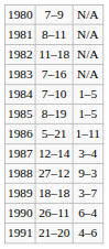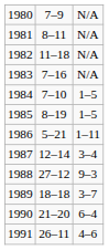 <table class="wikitable" style="text-align:center;">
 <tr>
 <td>1980</td>
 <td>7–9</td>
 <td>N/A</td>
 </tr>
 <tr>
 <td>1981</td>
 <td>8–11</td>
 <td>N/A</td>
 </tr>
 <tr>
 <td>1982</td>
 <td>11–18</td>
 <td>N/A</td>
 </tr>
 <tr>
 <td>1983</td>
 <td>7–16</td>
 <td>N/A</td>
 </tr>
 <tr>
 <td>1984</td>
 <td>7–10</td>
 <td>1–5</td>
 </tr>
 <tr>
 <td>1985</td>
 <td>8–19</td>
 <td>1–5</td>
 </tr>
 <tr>
 <td>1986</td>
 <td>5–21</td>
 <td>1–11</td>
 </tr>
 <tr>
 <td>1987</td>
 <td>12–14</td>
 <td>3–4</td>
 </tr>
 <tr>
 <td>1988</td>
 <td>27–12</td>
 <td>9–3</td>
 </tr>
 <tr>
 <td>1989</td>
 <td>18–18</td>
 <td>3–7</td>
 </tr>
 <tr>
 <td>1990</td>
-<td>26–11</td>
+<td>21–20</td>
 <td>6–4</td>
 </tr>
 <tr>
 <td>1991</td>
-<td>21–20</td>
+<td>26–11</td>
 <td>4–6</td>
 </tr>
 </table>
